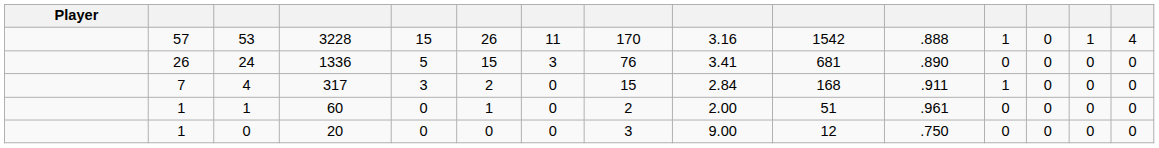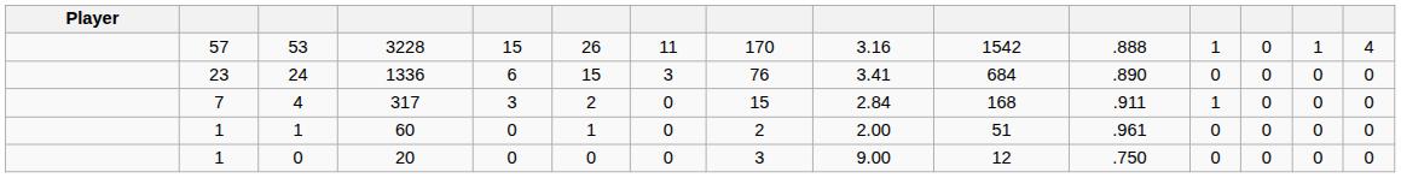 <table class="wikitable sortable" style="width:100%;">
 <tr style="text-align:center; background:#ddd;">
 <th>Player</th>
 <th></th>
 <th></th>
 <th></th>
 <th></th>
 <th></th>
 <th></th>
 <th></th>
 <th></th>
 <th></th>
 <th></th>
 <th></th>
 <th></th>
 <th></th>
 <th></th>
 </tr>
 <tr align=center>
 <td></td>
 <td>57</td>
 <td>53</td>
 <td>3228</td>
 <td>15</td>
 <td>26</td>
 <td>11</td>
 <td>170</td>
 <td>3.16</td>
 <td>1542</td>
 <td>.888</td>
 <td>1</td>
 <td>0</td>
 <td>1</td>
 <td>4</td>
 </tr>
 <tr align=center>
 <td></td>
-<td>26</td>
+<td>23</td>
 <td>24</td>
 <td>1336</td>
-<td>5</td>
+<td>6</td>
 <td>15</td>
 <td>3</td>
 <td>76</td>
 <td>3.41</td>
-<td>681</td>
+<td>684</td>
 <td>.890</td>
 <td>0</td>
 <td>0</td>
 <td>0</td>
 <td>0</td>
 </tr>
 <tr align=center>
 <td></td>
 <td>7</td>
 <td>4</td>
 <td>317</td>
 <td>3</td>
 <td>2</td>
 <td>0</td>
 <td>15</td>
 <td>2.84</td>
 <td>168</td>
 <td>.911</td>
 <td>1</td>
 <td>0</td>
 <td>0</td>
 <td>0</td>
 </tr>
 <tr align=center>
 <td></td>
 <td>1</td>
 <td>1</td>
 <td>60</td>
 <td>0</td>
 <td>1</td>
 <td>0</td>
 <td>2</td>
 <td>2.00</td>
 <td>51</td>
 <td>.961</td>
 <td>0</td>
 <td>0</td>
 <td>0</td>
 <td>0</td>
 </tr>
 <tr align=center>
 <td></td>
 <td>1</td>
 <td>0</td>
 <td>20</td>
 <td>0</td>
 <td>0</td>
 <td>0</td>
 <td>3</td>
 <td>9.00</td>
 <td>12</td>
 <td>.750</td>
 <td>0</td>
 <td>0</td>
 <td>0</td>
 <td>0</td>
 </tr>
 </table>
